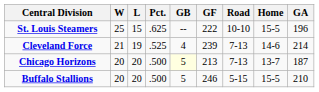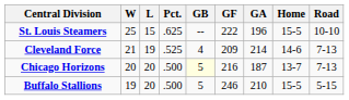 <table class="wikitable" width="470" style="font-size:95%; text-align:center">
 <tr>
 <th width="30%">Central Division</th>
 <th width="5%">W</th>
 <th width="5%">L</th>
 <th width="5%">Pct.</th>
 <th width="7.5%">GB</th>
 <th width="7.5%">GF</th>
+<th width="7.5%">GA</th>
+<th width="7.5%">Home</th>
 <th width="7.5%">Road</th>
-<th width="7.5%">Home</th>
-<th width="7.5%">GA</th>
 </tr>
 <tr>
 <td><strong><a href='#'>St. Louis Steamers</a></strong></td>
 <td>25</td>
 <td>15</td>
 <td>.625</td>
 <td>--</td>
 <td>222</td>
+<td>196</td>
+<td>15-5</td>
 <td>10-10</td>
-<td>15-5</td>
-<td>196</td>
 </tr>
 <tr>
 <td><strong><a href='#'>Cleveland Force</a></strong></td>
 <td>21</td>
 <td>19</td>
 <td>.525</td>
 <td>4</td>
-<td>239</td>
+<td>209</td>
+<td>214</td>
+<td>14-6</td>
 <td>7-13</td>
-<td>14-6</td>
-<td>214</td>
 </tr>
 <tr>
 <td><strong><a href='#'>Chicago Horizons</a></strong></td>
 <td>20</td>
 <td>20</td>
 <td>.500</td>
 <td style="background: lightyellow;">5</td>
-<td>213</td>
+<td>216</td>
+<td>187</td>
+<td>13-7</td>
 <td>7-13</td>
-<td>13-7</td>
-<td>187</td>
 </tr>
 <tr>
 <td><strong><a href='#'>Buffalo Stallions</a></strong></td>
-<td>20</td>
+<td>19</td>
 <td>20</td>
 <td>.500</td>
 <td>5</td>
 <td>246</td>
+<td>210</td>
+<td>15-5</td>
 <td>5-15</td>
-<td>15-5</td>
-<td>210</td>
 </tr>
 </table>
